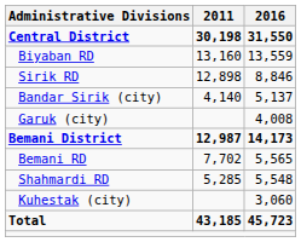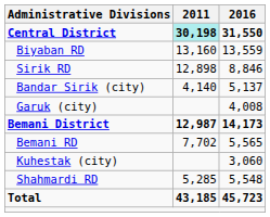 <table class="wikitable">
 <tr>
 <th>Administrative Divisions</th>
 <th>2011</th>
 <th>2016</th>
 </tr>
 <tr>
 <td><strong><a href='#'>Central District</a></strong></td>
-<td style="text-align: right;"><strong>30,198</strong></td>
+<td style="background: paleturquoise; text-align: right;"><strong>30,198</strong></td>
 <td style="text-align: right;"><strong>31,550</strong></td>
 </tr>
 <tr>
 <td style="padding-left: 1em;"><a href='#'>Biyaban RD</a></td>
 <td style="text-align: right;">13,160</td>
 <td style="text-align: right;">13,559</td>
 </tr>
 <tr>
 <td style="padding-left: 1em;"><a href='#'>Sirik RD</a></td>
 <td style="text-align: right;">12,898</td>
 <td style="text-align: right;">8,846</td>
 </tr>
 <tr>
 <td style="padding-left: 1em;"><a href='#'>Bandar Sirik</a> (city)</td>
 <td style="text-align: right;">4,140</td>
 <td style="text-align: right;">5,137</td>
 </tr>
 <tr>
 <td style="padding-left: 1em;"><a href='#'>Garuk</a> (city)</td>
 <td style="text-align: right;"></td>
 <td style="text-align: right;">4,008</td>
 </tr>
 <tr>
 <td><strong><a href='#'>Bemani District</a></strong></td>
 <td style="text-align: right;"><strong>12,987</strong></td>
 <td style="text-align: right;"><strong>14,173</strong></td>
 </tr>
 <tr>
 <td style="padding-left: 1em;"><a href='#'>Bemani RD</a></td>
 <td style="text-align: right;">7,702</td>
 <td style="text-align: right;">5,565</td>
 </tr>
 <tr>
+<td style="padding-left: 1em;"><a href='#'>Kuhestak</a> (city)</td>
+<td style="text-align: right;"></td>
+<td style="text-align: right;">3,060</td>
+</tr>
+<tr>
 <td style="padding-left: 1em;"><a href='#'>Shahmardi RD</a></td>
 <td style="text-align: right;">5,285</td>
 <td style="text-align: right;">5,548</td>
-</tr>
-<tr>
-<td style="padding-left: 1em;"><a href='#'>Kuhestak</a> (city)</td>
-<td style="text-align: right;"></td>
-<td style="text-align: right;">3,060</td>
 </tr>
 <tr>
 <td><strong>Total</strong></td>
 <td style="text-align: right;"><strong>43,185</strong></td>
 <td style="text-align: right;"><strong>45,723</strong></td>
 </tr>
 <tr>
 <td colspan=3></td>
 </tr>
 </table>
